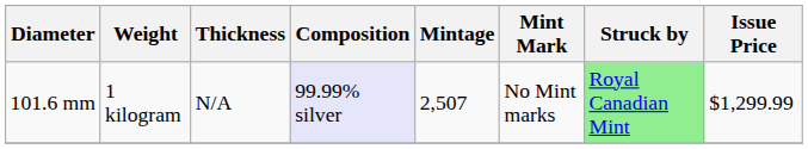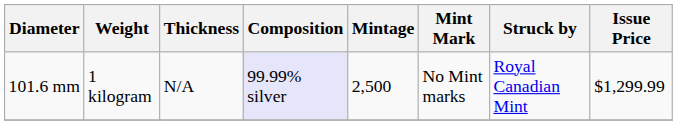 <table class="wikitable">
 <tr>
 <th>Diameter</th>
 <th>Weight</th>
 <th>Thickness</th>
 <th>Composition</th>
 <th>Mintage</th>
 <th>Mint Mark</th>
 <th>Struck by</th>
 <th>Issue Price</th>
 </tr>
 <tr>
 <td>101.6 mm</td>
 <td>1 kilogram</td>
 <td>N/A</td>
 <td style="background: lavender;">99.99% silver</td>
-<td>2,507</td>
+<td>2,500</td>
 <td>No Mint marks</td>
-<td style="background: lightgreen;"><a href='#'>Royal Canadian Mint</a></td>
+<td><a href='#'>Royal Canadian Mint</a></td>
 <td>$1,299.99</td>
 </tr>
 <tr>
 </tr>
 </table>
